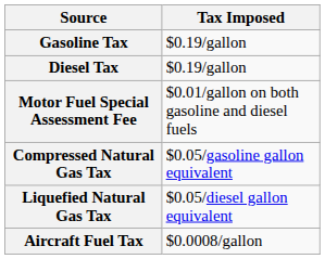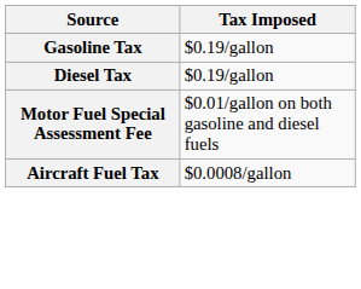 <table class="wikitable">
 <tr>
 <th width=150>Source</th>
 <th width=150>Tax Imposed</th>
 </tr>
 <tr>
 <th>Gasoline Tax</th>
 <td>$0.19/gallon</td>
 </tr>
 <tr>
 <th>Diesel Tax</th>
 <td>$0.19/gallon</td>
 </tr>
 <tr>
 <th>Motor Fuel Special Assessment Fee</th>
 <td>$0.01/gallon on both gasoline and diesel fuels</td>
 </tr>
 <tr>
-<th>Compressed Natural Gas Tax</th>
-<td>$0.05/<a href='#'>gasoline gallon equivalent</a></td>
-</tr>
-<tr>
-<th>Liquefied Natural Gas Tax</th>
-<td>$0.05/<a href='#'>diesel gallon equivalent</a></td>
-</tr>
-<tr>
 <th>Aircraft Fuel Tax</th>
 <td>$0.0008/gallon</td>
 </tr>
 </table>
